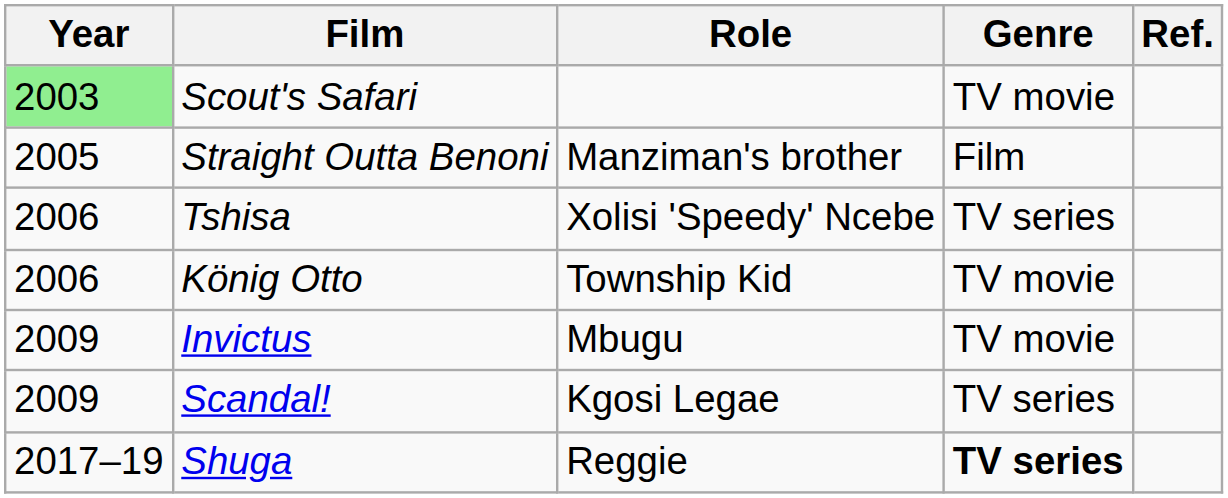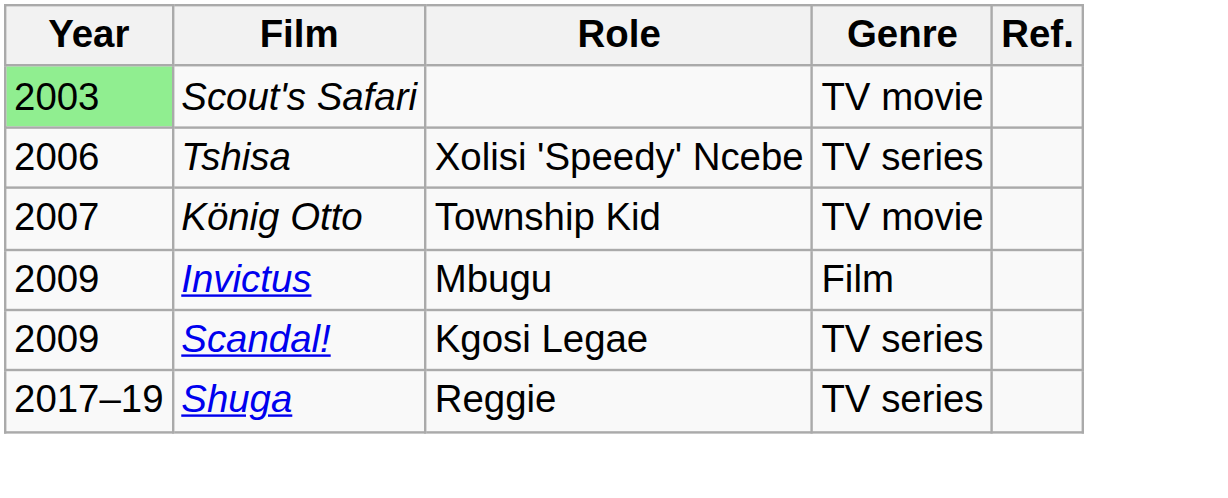 <table class="wikitable">
 <tr>
 <th>Year</th>
 <th>Film</th>
 <th>Role</th>
 <th>Genre</th>
 <th>Ref.</th>
 </tr>
 <tr>
 <td style="background: lightgreen;">2003</td>
 <td><em>Scout's Safari</em></td>
 <td></td>
 <td>TV movie</td>
 <td></td>
 </tr>
 <tr>
-<td>2005</td>
-<td><em>Straight Outta Benoni</em></td>
-<td>Manziman's brother</td>
-<td>Film</td>
-<td></td>
-</tr>
-<tr>
 <td>2006</td>
 <td><em>Tshisa</em></td>
 <td>Xolisi 'Speedy' Ncebe</td>
 <td>TV series</td>
 <td></td>
 </tr>
 <tr>
-<td>2006</td>
+<td>2007</td>
 <td><em>König Otto</em></td>
 <td>Township Kid</td>
 <td>TV movie</td>
 <td></td>
 </tr>
 <tr>
 <td>2009</td>
 <td><em><a href='#'>Invictus</a></em></td>
 <td>Mbugu</td>
-<td>TV movie</td>
+<td>Film</td>
 <td></td>
 </tr>
 <tr>
 <td>2009</td>
 <td><em><a href='#'>Scandal!</a></em></td>
 <td>Kgosi Legae</td>
 <td>TV series</td>
 <td></td>
 </tr>
 <tr>
 <td>2017–19</td>
 <td><em><a href='#'>Shuga</a></em></td>
 <td>Reggie</td>
-<td><strong>TV series</strong></td>
+<td>TV series</td>
 <td></td>
 </tr>
 </table>
